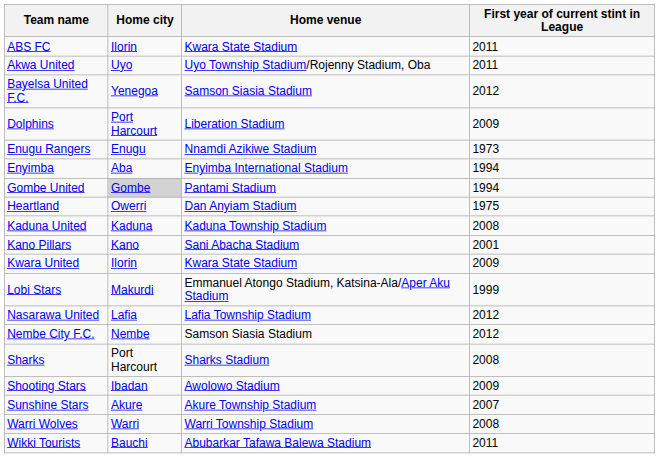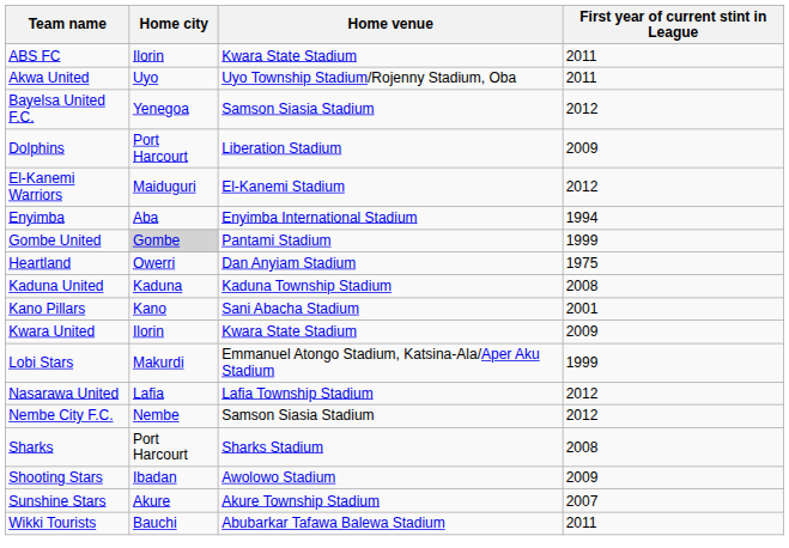 <table class="wikitable sortable">
 <tr>
 <th>Team name</th>
 <th>Home city</th>
 <th>Home venue</th>
 <th>First year of current stint in League</th>
 </tr>
 <tr>
 <td><a href='#'>ABS FC</a></td>
 <td><a href='#'>Ilorin</a></td>
 <td><a href='#'>Kwara State Stadium</a></td>
 <td>2011</td>
 </tr>
 <tr>
 <td><a href='#'>Akwa United</a></td>
 <td><a href='#'>Uyo</a></td>
 <td><a href='#'>Uyo Township Stadium</a>/Rojenny Stadium, Oba</td>
 <td>2011</td>
 </tr>
 <tr>
 <td><a href='#'>Bayelsa United F.C.</a></td>
 <td><a href='#'>Yenegoa</a></td>
 <td><a href='#'>Samson Siasia Stadium</a></td>
 <td>2012</td>
 </tr>
 <tr>
 <td><a href='#'>Dolphins</a></td>
 <td><a href='#'>Port Harcourt</a></td>
 <td><a href='#'>Liberation Stadium</a></td>
 <td>2009</td>
 </tr>
 <tr>
-<td><a href='#'>Enugu Rangers</a></td>
-<td><a href='#'>Enugu</a></td>
-<td><a href='#'>Nnamdi Azikiwe Stadium</a></td>
-<td>1973</td>
+<td><a href='#'>El-Kanemi Warriors</a></td>
+<td><a href='#'>Maiduguri</a></td>
+<td><a href='#'>El-Kanemi Stadium</a></td>
+<td>2012</td>
 </tr>
 <tr>
 <td><a href='#'>Enyimba</a></td>
 <td><a href='#'>Aba</a></td>
 <td><a href='#'>Enyimba International Stadium</a></td>
 <td>1994</td>
 </tr>
 <tr>
 <td><a href='#'>Gombe United</a></td>
 <td style="background: lightgrey;"><a href='#'>Gombe</a></td>
 <td><a href='#'>Pantami Stadium</a></td>
-<td>1994</td>
+<td>1999</td>
 </tr>
 <tr>
 <td><a href='#'>Heartland</a></td>
 <td><a href='#'>Owerri</a></td>
 <td><a href='#'>Dan Anyiam Stadium</a></td>
 <td>1975</td>
 </tr>
 <tr>
 <td><a href='#'>Kaduna United</a></td>
 <td><a href='#'>Kaduna</a></td>
 <td><a href='#'>Kaduna Township Stadium</a></td>
 <td>2008</td>
 </tr>
 <tr>
 <td><a href='#'>Kano Pillars</a></td>
 <td><a href='#'>Kano</a></td>
 <td><a href='#'>Sani Abacha Stadium</a></td>
 <td>2001</td>
 </tr>
 <tr>
 <td><a href='#'>Kwara United</a></td>
 <td><a href='#'>Ilorin</a></td>
 <td><a href='#'>Kwara State Stadium</a></td>
 <td>2009</td>
 </tr>
 <tr>
 <td><a href='#'>Lobi Stars</a></td>
 <td><a href='#'>Makurdi</a></td>
 <td>Emmanuel Atongo Stadium, Katsina-Ala/<a href='#'>Aper Aku Stadium</a></td>
 <td>1999</td>
 </tr>
 <tr>
 <td><a href='#'>Nasarawa United</a></td>
 <td><a href='#'>Lafia</a></td>
 <td><a href='#'>Lafia Township Stadium</a></td>
 <td>2012</td>
 </tr>
 <tr>
 <td><a href='#'>Nembe City F.C.</a></td>
 <td><a href='#'>Nembe</a></td>
 <td>Samson Siasia Stadium</td>
 <td>2012</td>
 </tr>
 <tr>
 <td><a href='#'>Sharks</a></td>
 <td>Port Harcourt</td>
 <td><a href='#'>Sharks Stadium</a></td>
 <td>2008</td>
 </tr>
 <tr>
 <td><a href='#'>Shooting Stars</a></td>
 <td><a href='#'>Ibadan</a></td>
 <td><a href='#'>Awolowo Stadium</a></td>
 <td>2009</td>
 </tr>
 <tr>
 <td><a href='#'>Sunshine Stars</a></td>
 <td><a href='#'>Akure</a></td>
 <td><a href='#'>Akure Township Stadium</a></td>
 <td>2007</td>
 </tr>
 <tr>
-<td><a href='#'>Warri Wolves</a></td>
-<td><a href='#'>Warri</a></td>
-<td><a href='#'>Warri Township Stadium</a></td>
-<td>2008</td>
-</tr>
-<tr>
 <td><a href='#'>Wikki Tourists</a></td>
 <td><a href='#'>Bauchi</a></td>
 <td><a href='#'>Abubarkar Tafawa Balewa Stadium</a></td>
 <td>2011</td>
 </tr>
 </table>
